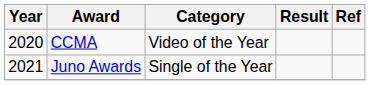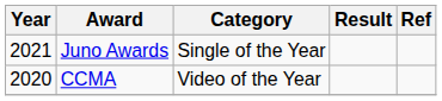 <table class="wikitable">
 <tr>
 <th>Year</th>
 <th>Award</th>
 <th>Category</th>
 <th>Result</th>
 <th>Ref</th>
 </tr>
 <tr>
+<td>2021</td>
+<td><a href='#'>Juno Awards</a></td>
+<td>Single of the Year</td>
+<td></td>
+<td></td>
+</tr>
+<tr>
 <td>2020</td>
 <td><a href='#'>CCMA</a></td>
 <td>Video of the Year</td>
 <td></td>
 <td></td>
 </tr>
 <tr>
-<td>2021</td>
-<td><a href='#'>Juno Awards</a></td>
-<td>Single of the Year</td>
-<td></td>
-<td></td>
-</tr>
-<tr>
 </tr>
 </table>
